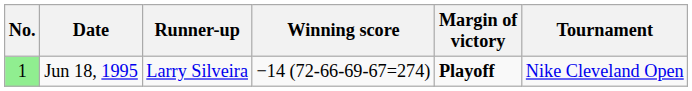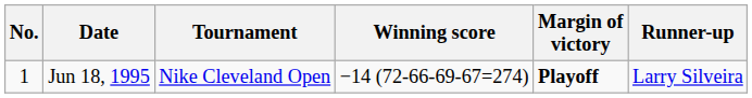 <table class="wikitable" style="font-size:95%;">
 <tr>
 <th>No.</th>
 <th>Date</th>
-<th>Runner-up</th>
+<th>Tournament</th>
 <th>Winning score</th>
 <th>Margin of<br>victory</th>
-<th>Tournament</th>
+<th>Runner-up</th>
 </tr>
 <tr>
-<td align=center style="background: lightgreen;">1</td>
+<td align=center>1</td>
 <td align=right>Jun 18, <a href='#'>1995</a></td>
-<td> <a href='#'>Larry Silveira</a></td>
+<td><a href='#'>Nike Cleveland Open</a></td>
 <td>−14 (72-66-69-67=274)</td>
 <td><strong>Playoff</strong></td>
-<td><a href='#'>Nike Cleveland Open</a></td>
+<td> <a href='#'>Larry Silveira</a></td>
 </tr>
 </table>
